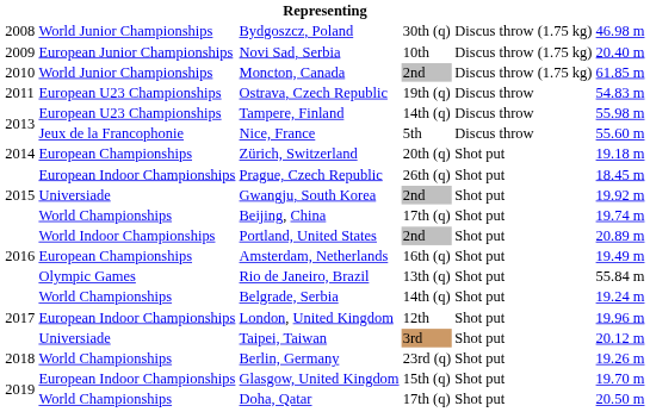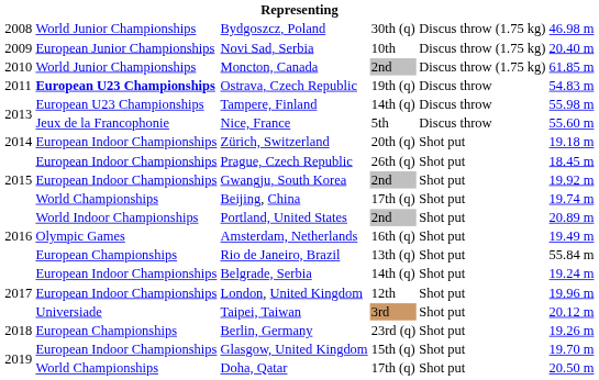 <table>
 <tr>
 <th colspan="6">Representing </th>
 </tr>
 <tr>
 <td>2008</td>
 <td><a href='#'>World Junior Championships</a></td>
 <td><a href='#'>Bydgoszcz, Poland</a></td>
 <td>30th (q)</td>
 <td>Discus throw (1.75 kg)</td>
 <td><a href='#'>46.98 m</a></td>
 </tr>
 <tr>
 <td>2009</td>
 <td><a href='#'>European Junior Championships</a></td>
 <td><a href='#'>Novi Sad, Serbia</a></td>
 <td>10th</td>
 <td>Discus throw (1.75 kg)</td>
 <td><a href='#'>20.40 m</a></td>
 </tr>
 <tr>
 <td>2010</td>
 <td><a href='#'>World Junior Championships</a></td>
 <td><a href='#'>Moncton, Canada</a></td>
 <td bgcolor=silver>2nd</td>
 <td>Discus throw (1.75 kg)</td>
 <td><a href='#'>61.85 m</a></td>
 </tr>
 <tr>
 <td>2011</td>
-<td><a href='#'>European U23 Championships</a></td>
+<td><strong><a href='#'>European U23 Championships</a></strong></td>
 <td><a href='#'>Ostrava, Czech Republic</a></td>
 <td>19th (q)</td>
 <td>Discus throw</td>
 <td><a href='#'>54.83 m</a></td>
 </tr>
 <tr>
 <td rowspan=2>2013</td>
 <td><a href='#'>European U23 Championships</a></td>
 <td><a href='#'>Tampere, Finland</a></td>
 <td>14th (q)</td>
 <td>Discus throw</td>
 <td><a href='#'>55.98 m</a></td>
 </tr>
 <tr>
 <td><a href='#'>Jeux de la Francophonie</a></td>
 <td><a href='#'>Nice, France</a></td>
 <td>5th</td>
 <td>Discus throw</td>
 <td><a href='#'>55.60 m</a></td>
 </tr>
 <tr>
 <td>2014</td>
-<td><a href='#'>European Championships</a></td>
+<td><a href='#'>European Indoor Championships</a></td>
 <td><a href='#'>Zürich, Switzerland</a></td>
 <td>20th (q)</td>
 <td>Shot put</td>
 <td><a href='#'>19.18 m</a></td>
 </tr>
 <tr>
 <td rowspan=3>2015</td>
 <td><a href='#'>European Indoor Championships</a></td>
 <td><a href='#'>Prague, Czech Republic</a></td>
 <td>26th (q)</td>
 <td>Shot put</td>
 <td><a href='#'>18.45 m</a></td>
 </tr>
 <tr>
-<td><a href='#'>Universiade</a></td>
+<td><a href='#'>European Indoor Championships</a></td>
 <td><a href='#'>Gwangju, South Korea</a></td>
 <td bgcolor=silver>2nd</td>
 <td>Shot put</td>
 <td><a href='#'>19.92 m</a></td>
 </tr>
 <tr>
 <td><a href='#'>World Championships</a></td>
 <td><a href='#'>Beijing</a>, <a href='#'>China</a></td>
 <td>17th (q)</td>
 <td>Shot put</td>
 <td><a href='#'>19.74 m</a></td>
 </tr>
 <tr>
 <td rowspan=3>2016</td>
 <td><a href='#'>World Indoor Championships</a></td>
 <td><a href='#'>Portland, United States</a></td>
 <td bgcolor=silver>2nd</td>
 <td>Shot put</td>
 <td><a href='#'>20.89 m</a></td>
 </tr>
 <tr>
-<td><a href='#'>European Championships</a></td>
+<td><a href='#'>Olympic Games</a></td>
 <td><a href='#'>Amsterdam, Netherlands</a></td>
 <td>16th (q)</td>
 <td>Shot put</td>
 <td><a href='#'>19.49 m</a></td>
 </tr>
 <tr>
-<td><a href='#'>Olympic Games</a></td>
+<td><a href='#'>European Championships</a></td>
 <td><a href='#'>Rio de Janeiro, Brazil</a></td>
 <td>13th (q)</td>
 <td>Shot put</td>
 <td>55.84 m</td>
 </tr>
 <tr>
 <td rowspan=3>2017</td>
-<td><a href='#'>World Championships</a></td>
+<td><a href='#'>European Indoor Championships</a></td>
 <td><a href='#'>Belgrade, Serbia</a></td>
 <td>14th (q)</td>
 <td>Shot put</td>
 <td><a href='#'>19.24 m</a></td>
 </tr>
 <tr>
 <td><a href='#'>European Indoor Championships</a></td>
 <td><a href='#'>London</a>, <a href='#'>United Kingdom</a></td>
 <td>12th</td>
 <td>Shot put</td>
 <td><a href='#'>19.96 m</a></td>
 </tr>
 <tr>
 <td><a href='#'>Universiade</a></td>
 <td><a href='#'>Taipei, Taiwan</a></td>
 <td bgcolor=cc9966>3rd</td>
 <td>Shot put</td>
 <td><a href='#'>20.12 m</a></td>
 </tr>
 <tr>
 <td>2018</td>
-<td><a href='#'>World Championships</a></td>
+<td><a href='#'>European Championships</a></td>
 <td><a href='#'>Berlin, Germany</a></td>
 <td>23rd (q)</td>
 <td>Shot put</td>
 <td><a href='#'>19.26 m</a></td>
 </tr>
 <tr>
 <td rowspan=2>2019</td>
 <td><a href='#'>European Indoor Championships</a></td>
 <td><a href='#'>Glasgow, United Kingdom</a></td>
 <td>15th (q)</td>
 <td>Shot put</td>
 <td><a href='#'>19.70 m</a></td>
 </tr>
 <tr>
 <td><a href='#'>World Championships</a></td>
 <td><a href='#'>Doha, Qatar</a></td>
 <td>17th (q)</td>
 <td>Shot put</td>
 <td><a href='#'>20.50 m</a></td>
 </tr>
 </table>
